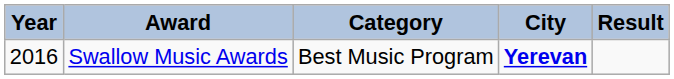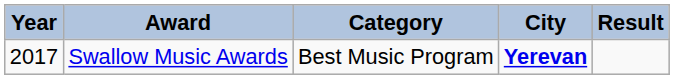 <table class="wikitable" style="font-size:90%;">
 <tr>
 <th style="background:#B0C4DE;"><strong>Year</strong></th>
 <th style="background:#B0C4DE;"><strong>Award</strong></th>
 <th style="background:#B0C4DE;"><strong>Category</strong></th>
 <th style="background:#B0C4DE;"><strong>City</strong></th>
 <th style="background:#B0C4DE;"><strong>Result</strong></th>
 </tr>
 <tr>
-<td>2016</td>
+<td>2017</td>
 <td><a href='#'>Swallow Music Awards</a></td>
 <td>Best Music Program</td>
 <td><strong><a href='#'>Yerevan</a></strong></td>
 <td></td>
 </tr>
 </table>
